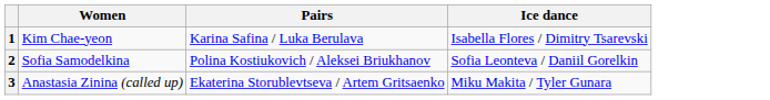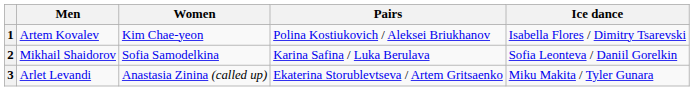 <table class="wikitable unsortable" style="text-align:left">
 <tr>
 <th scope="col"></th>
+<th scope="col">Men</th>
 <th scope="col">Women</th>
 <th scope="col">Pairs</th>
 <th scope="col">Ice dance</th>
 </tr>
 <tr>
 <th scope="row">1</th>
+<td> <a href='#'>Artem Kovalev</a></td>
 <td> <a href='#'>Kim Chae-yeon</a></td>
-<td> <a href='#'>Karina Safina</a> / <a href='#'>Luka Berulava</a></td>
+<td> <a href='#'>Polina Kostiukovich</a> / <a href='#'>Aleksei Briukhanov</a></td>
 <td> <a href='#'>Isabella Flores</a> / <a href='#'>Dimitry Tsarevski</a></td>
 </tr>
 <tr>
 <th scope="row">2</th>
+<td> <a href='#'>Mikhail Shaidorov</a></td>
 <td> <a href='#'>Sofia Samodelkina</a></td>
-<td> <a href='#'>Polina Kostiukovich</a> / <a href='#'>Aleksei Briukhanov</a></td>
+<td> <a href='#'>Karina Safina</a> / <a href='#'>Luka Berulava</a></td>
 <td> <a href='#'>Sofia Leonteva</a> / <a href='#'>Daniil Gorelkin</a></td>
 </tr>
 <tr>
 <th scope="row">3</th>
+<td> <a href='#'>Arlet Levandi</a></td>
 <td> <a href='#'>Anastasia Zinina</a> <em>(called up)</em></td>
 <td> <a href='#'>Ekaterina Storublevtseva</a> / <a href='#'>Artem Gritsaenko</a></td>
 <td> <a href='#'>Miku Makita</a> / <a href='#'>Tyler Gunara</a></td>
 </tr>
 </table>
